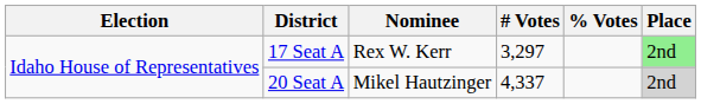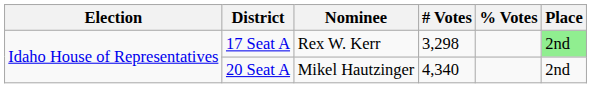 <table class="wikitable sortable mw-collapsible mw-collapsed">
 <tr>
 <th>Election</th>
 <th>District</th>
 <th>Nominee</th>
 <th># Votes</th>
 <th>% Votes</th>
 <th>Place</th>
 </tr>
 <tr>
 <td rowspan="2"><a href='#'>Idaho House of Representatives</a></td>
 <td><a href='#'>17 Seat A</a></td>
 <td>Rex W. Kerr</td>
-<td>3,297</td>
+<td>3,298</td>
 <td></td>
 <td style="background: lightgreen;">2nd</td>
 </tr>
 <tr>
 <td><a href='#'>20 Seat A</a></td>
 <td>Mikel Hautzinger</td>
-<td>4,337</td>
+<td>4,340</td>
 <td></td>
-<td style="background: lightgrey;">2nd</td>
+<td>2nd</td>
 </tr>
 </table>
